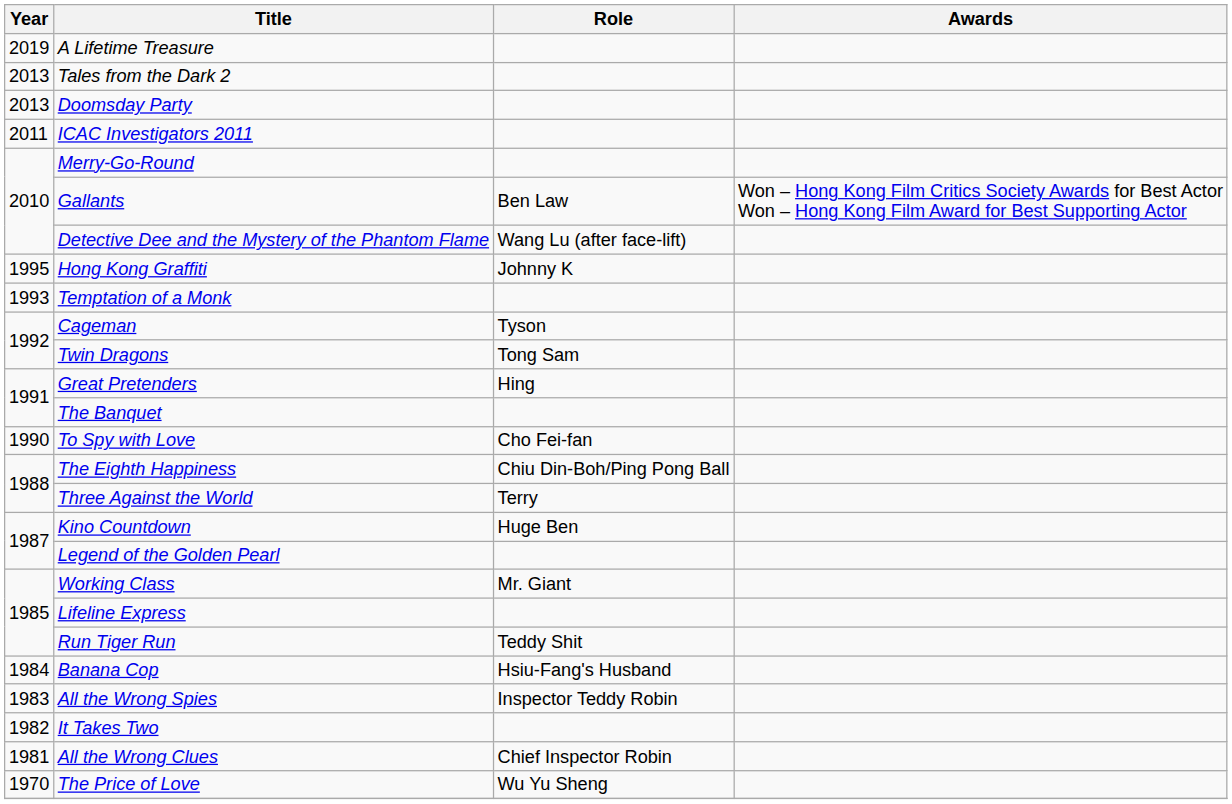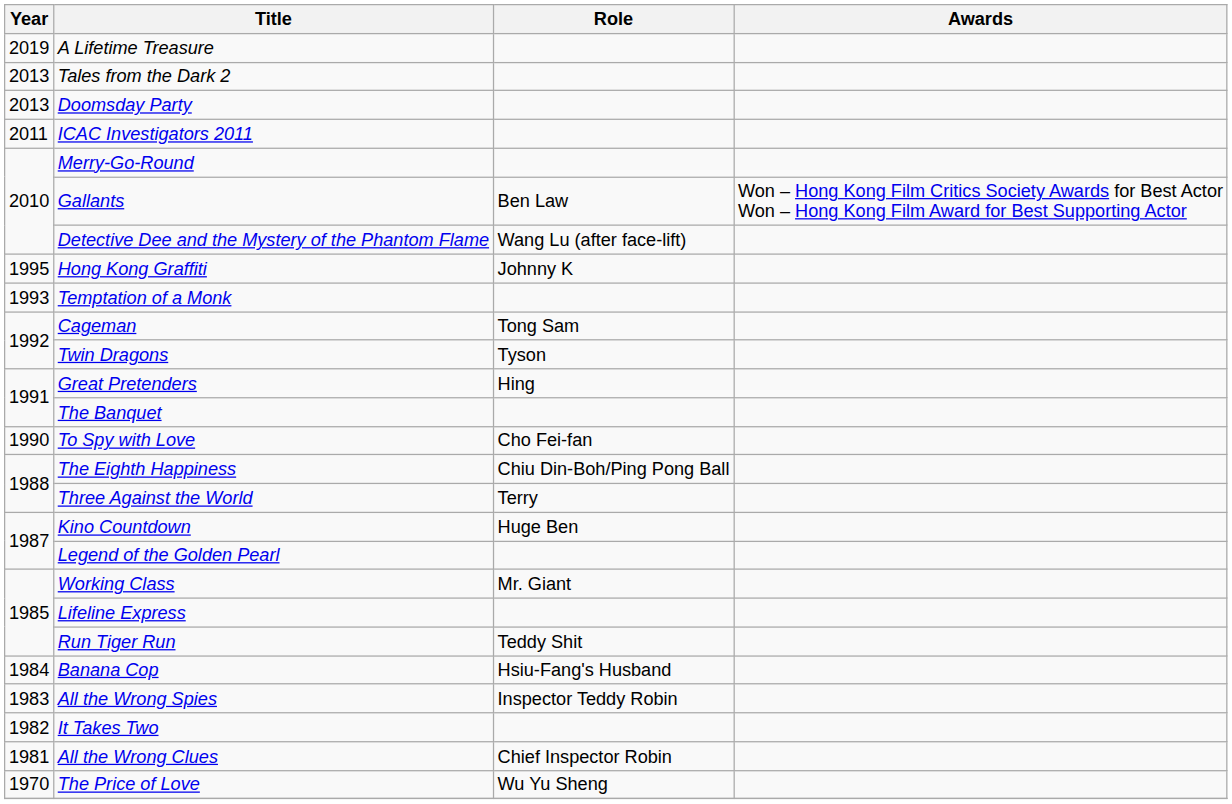 <table class="wikitable" style="font-size: 90%;">
 <tr>
 <th>Year</th>
 <th>Title</th>
 <th>Role</th>
 <th>Awards</th>
 </tr>
 <tr>
 <td>2019</td>
 <td><em>A Lifetime Treasure</em></td>
 <td></td>
 <td></td>
 </tr>
 <tr>
 <td>2013</td>
 <td><em>Tales from the Dark 2</em></td>
 <td></td>
 <td></td>
 </tr>
 <tr>
 <td>2013</td>
 <td><em><a href='#'>Doomsday Party</a></em></td>
 <td></td>
 <td></td>
 </tr>
 <tr>
 <td>2011</td>
 <td><em><a href='#'>ICAC Investigators 2011</a></em></td>
 <td></td>
 <td></td>
 </tr>
 <tr>
 <td rowspan="3">2010</td>
 <td><em><a href='#'>Merry-Go-Round</a></em></td>
 <td></td>
 <td></td>
 </tr>
 <tr>
 <td><em><a href='#'>Gallants</a></em></td>
 <td>Ben Law</td>
 <td>Won – <a href='#'>Hong Kong Film Critics Society Awards</a> for Best Actor<br>Won – <a href='#'>Hong Kong Film Award for Best Supporting Actor</a></td>
 </tr>
 <tr>
 <td><em><a href='#'>Detective Dee and the Mystery of the Phantom Flame</a></em></td>
 <td>Wang Lu (after face-lift)</td>
 <td></td>
 </tr>
 <tr>
 <td>1995</td>
 <td><em><a href='#'>Hong Kong Graffiti</a></em></td>
 <td>Johnny K</td>
 <td></td>
 </tr>
 <tr>
 <td>1993</td>
 <td><em><a href='#'>Temptation of a Monk</a></em></td>
 <td></td>
 <td></td>
 </tr>
 <tr>
 <td rowspan="2">1992</td>
 <td><em><a href='#'>Cageman</a></em></td>
-<td>Tyson</td>
+<td>Tong Sam</td>
 <td></td>
 </tr>
 <tr>
 <td><em><a href='#'>Twin Dragons</a></em></td>
-<td>Tong Sam</td>
+<td>Tyson</td>
 <td></td>
 </tr>
 <tr>
 <td rowspan="2">1991</td>
 <td><em><a href='#'>Great Pretenders</a></em></td>
 <td>Hing</td>
 <td></td>
 </tr>
 <tr>
 <td><em><a href='#'>The Banquet</a></em></td>
 <td></td>
 <td></td>
 </tr>
 <tr>
 <td>1990</td>
 <td><em><a href='#'>To Spy with Love</a></em></td>
 <td>Cho Fei-fan</td>
 <td></td>
 </tr>
 <tr>
 <td rowspan="2">1988</td>
 <td><em><a href='#'>The Eighth Happiness</a></em></td>
 <td>Chiu Din-Boh/Ping Pong Ball</td>
 <td></td>
 </tr>
 <tr>
 <td><em><a href='#'>Three Against the World</a></em></td>
 <td>Terry</td>
 <td></td>
 </tr>
 <tr>
 <td rowspan="2">1987</td>
 <td><em><a href='#'>Kino Countdown</a></em></td>
 <td>Huge Ben</td>
 <td></td>
 </tr>
 <tr>
 <td><em><a href='#'>Legend of the Golden Pearl</a></em></td>
 <td></td>
 <td></td>
 </tr>
 <tr>
 <td rowspan="3">1985</td>
 <td><em><a href='#'>Working Class</a></em></td>
 <td>Mr. Giant</td>
 <td></td>
 </tr>
 <tr>
 <td><em><a href='#'>Lifeline Express</a></em></td>
 <td></td>
 <td></td>
 </tr>
 <tr>
 <td><em><a href='#'>Run Tiger Run</a></em></td>
 <td>Teddy Shit</td>
 <td></td>
 </tr>
 <tr>
 <td>1984</td>
 <td><em><a href='#'>Banana Cop</a></em></td>
 <td>Hsiu-Fang's Husband</td>
 <td></td>
 </tr>
 <tr>
 <td>1983</td>
 <td><em><a href='#'>All the Wrong Spies</a></em></td>
 <td>Inspector Teddy Robin</td>
 <td></td>
 </tr>
 <tr>
 <td>1982</td>
 <td><em><a href='#'>It Takes Two</a></em></td>
 <td></td>
 <td></td>
 </tr>
 <tr>
 <td>1981</td>
 <td><em><a href='#'>All the Wrong Clues</a></em></td>
 <td>Chief Inspector Robin</td>
 <td></td>
 </tr>
 <tr>
 <td>1970</td>
 <td><em><a href='#'>The Price of Love</a></em></td>
 <td>Wu Yu Sheng</td>
 <td></td>
 </tr>
 <tr>
 </tr>
 </table>
